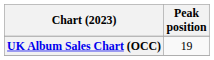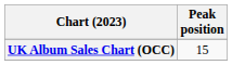 <table class="wikitable sortable plainrowheaders" style="text-align:center">
 <tr>
 <th scope="col">Chart (2023)</th>
 <th scope="col">Peak<br>position</th>
 </tr>
 <tr>
 </tr>
 <tr>
 </tr>
 <tr>
 </tr>
 <tr>
 <th scope="row"><a href='#'>UK Album Sales Chart</a> (OCC)</th>
-<td align="center">19</td>
+<td align="center">15</td>
 </tr>
 <tr>
 </tr>
 <tr>
 </tr>
 <tr>
 </tr>
 <tr>
 </tr>
 </table>
